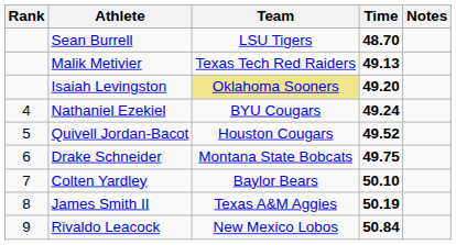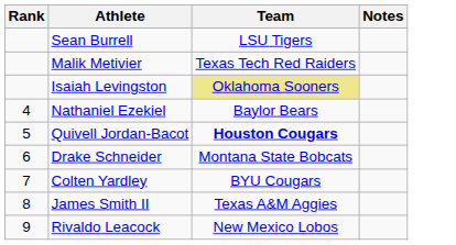 <table class="wikitable sortable" style="text-align:center">
 <tr>
 <th>Rank</th>
 <th>Athlete</th>
 <th>Team</th>
-<th>Time</th>
 <th>Notes</th>
 </tr>
 <tr>
 <td></td>
 <td align="left"> <a href='#'>Sean Burrell</a></td>
 <td><a href='#'>LSU Tigers</a></td>
-<td><strong>48.70</strong></td>
 <td></td>
 </tr>
 <tr>
 <td></td>
 <td align="left"> <a href='#'>Malik Metivier</a></td>
 <td><a href='#'>Texas Tech Red Raiders</a></td>
-<td><strong>49.13</strong></td>
 <td></td>
 </tr>
 <tr>
 <td></td>
 <td align="left"> <a href='#'>Isaiah Levingston</a></td>
 <td style="background: khaki;"><a href='#'>Oklahoma Sooners</a></td>
-<td><strong>49.20</strong></td>
 <td></td>
 </tr>
 <tr>
 <td>4</td>
 <td align=left> <a href='#'>Nathaniel Ezekiel</a></td>
-<td><a href='#'>BYU Cougars</a></td>
-<td><strong>49.24</strong></td>
+<td><a href='#'>Baylor Bears</a></td>
 <td></td>
 </tr>
 <tr>
 <td>5</td>
 <td align=left> <a href='#'>Quivell Jordan-Bacot</a></td>
-<td><a href='#'>Houston Cougars</a></td>
-<td><strong>49.52</strong></td>
+<td><strong><a href='#'>Houston Cougars</a></strong></td>
 <td></td>
 </tr>
 <tr>
 <td>6</td>
 <td align=left> <a href='#'>Drake Schneider</a></td>
 <td><a href='#'>Montana State Bobcats</a></td>
-<td><strong>49.75</strong></td>
 <td></td>
 </tr>
 <tr>
 <td>7</td>
 <td align=left> <a href='#'>Colten Yardley</a></td>
-<td><a href='#'>Baylor Bears</a></td>
-<td><strong>50.10</strong></td>
+<td><a href='#'>BYU Cougars</a></td>
 <td></td>
 </tr>
 <tr>
 <td>8</td>
 <td align=left> <a href='#'>James Smith II</a></td>
 <td><a href='#'>Texas A&M Aggies</a></td>
-<td><strong>50.19</strong></td>
 <td></td>
 </tr>
 <tr>
 <td>9</td>
 <td align=left> <a href='#'>Rivaldo Leacock</a></td>
 <td><a href='#'>New Mexico Lobos</a></td>
-<td><strong>50.84</strong></td>
 <td></td>
 </tr>
 </table>
